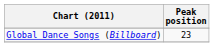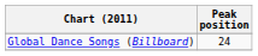 <table class="wikitable sortable">
 <tr>
 <th>Chart (2011)</th>
 <th>Peak<br> position</th>
 </tr>
 <tr>
 </tr>
 <tr>
 </tr>
 <tr>
 </tr>
 <tr>
 <td><a href='#'>Global Dance Songs</a> (<a href='#'><em>Billboard</em></a>)</td>
-<td align="center">23</td>
+<td align="center">24</td>
 </tr>
 <tr>
 </tr>
 </table>
